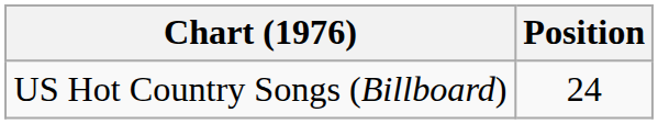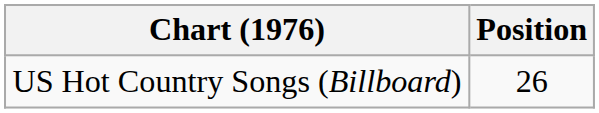 <table class="wikitable">
 <tr>
 <th>Chart (1976)</th>
 <th>Position</th>
 </tr>
 <tr>
 <td>US Hot Country Songs (<em>Billboard</em>)</td>
-<td align="center">24</td>
+<td align="center">26</td>
 </tr>
 </table>
